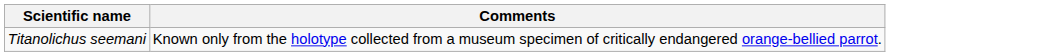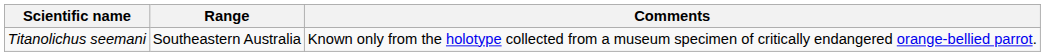 <table class="wikitable">
 <tr>
 <th>Scientific name</th>
+<th>Range</th>
 <th class="unsortable">Comments</th>
 </tr>
 <tr>
 <td><em>Titanolichus seemani</em></td>
+<td>Southeastern Australia</td>
 <td>Known only from the <a href='#'>holotype</a> collected from a museum specimen of critically endangered <a href='#'>orange-bellied parrot</a>.</td>
 </tr>
 </table>
